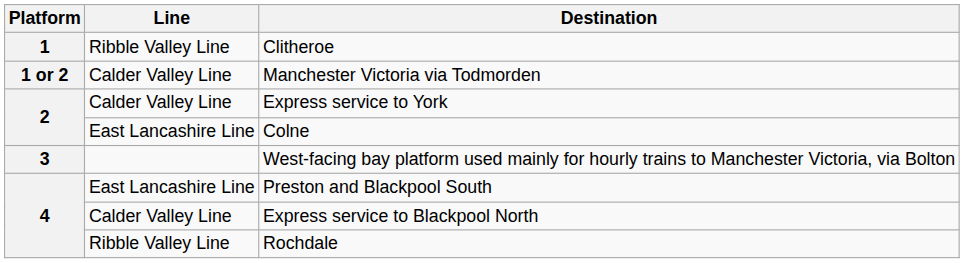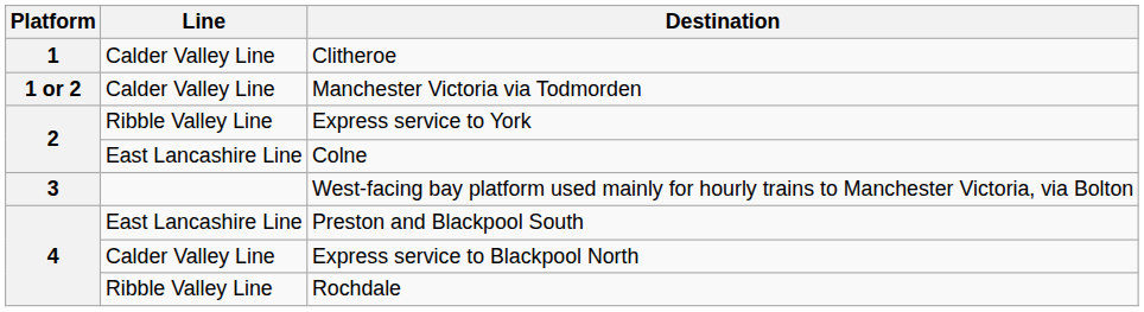 <table class="wikitable">
 <tr>
 <th>Platform</th>
 <th>Line</th>
 <th>Destination</th>
 </tr>
 <tr>
 <th>1</th>
-<td>Ribble Valley Line</td>
+<td>Calder Valley Line</td>
 <td>Clitheroe</td>
 </tr>
 <tr>
 <th>1 or 2</th>
 <td>Calder Valley Line</td>
 <td>Manchester Victoria via Todmorden</td>
 </tr>
 <tr>
 <th rowspan="2">2</th>
-<td>Calder Valley Line</td>
+<td>Ribble Valley Line</td>
 <td>Express service to York</td>
 </tr>
 <tr>
 <td>East Lancashire Line</td>
 <td>Colne</td>
 </tr>
 <tr>
 <th>3</th>
 <td></td>
 <td>West-facing bay platform used mainly for hourly trains to Manchester Victoria, via Bolton</td>
 </tr>
 <tr>
 <th rowspan="3">4</th>
 <td>East Lancashire Line</td>
 <td>Preston and Blackpool South</td>
 </tr>
 <tr>
 <td>Calder Valley Line</td>
 <td>Express service to Blackpool North</td>
 </tr>
 <tr>
 <td>Ribble Valley Line</td>
 <td>Rochdale</td>
 </tr>
 </table>
